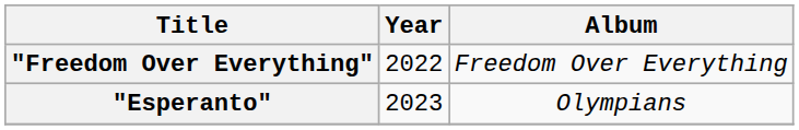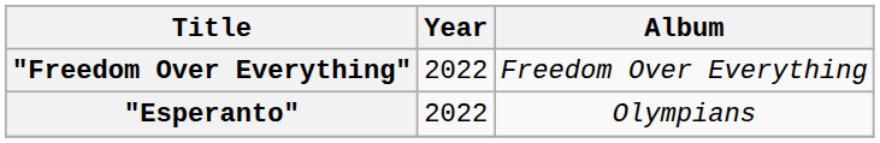 <table class="wikitable plainrowheaders" style="text-align:center;">
 <tr>
 <th scope="col">Title</th>
 <th scope="col">Year</th>
 <th scope="col">Album</th>
 </tr>
 <tr>
 <th scope="row">"Freedom Over Everything"<br></th>
 <td>2022</td>
 <td><em>Freedom Over Everything</em></td>
 </tr>
 <tr>
 <th scope="row">"Esperanto"<br></th>
-<td>2023</td>
+<td>2022</td>
 <td><em>Olympians</em></td>
 </tr>
 <tr>
 </tr>
 </table>
